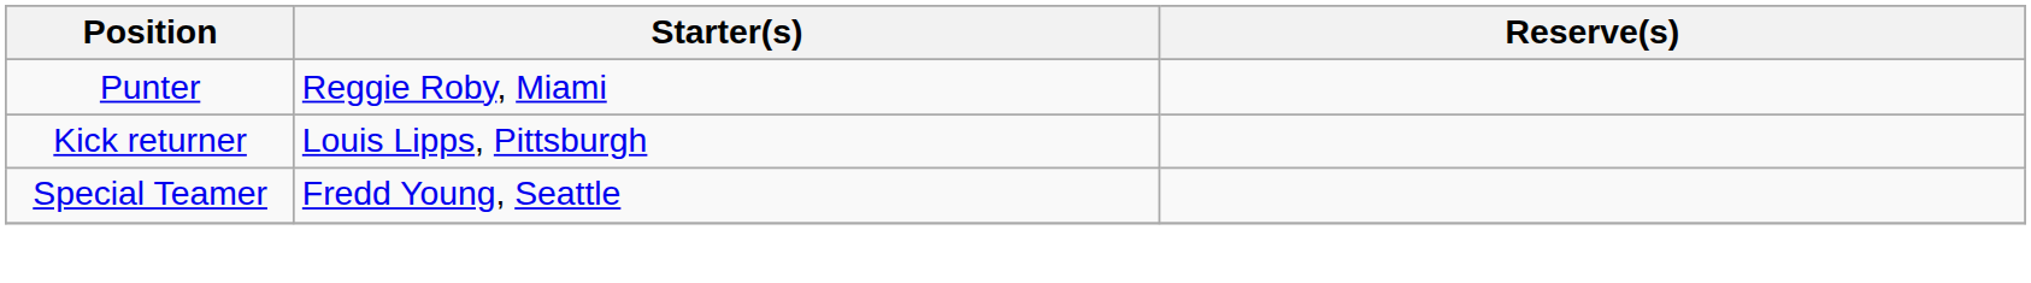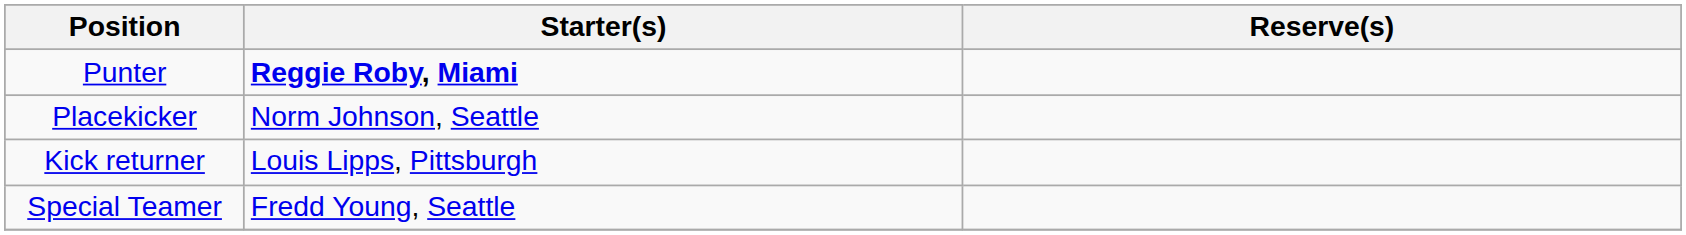 <table class="wikitable" width=75%>
 <tr>
 <th width=10%>Position</th>
 <th width=30%>Starter(s)</th>
 <th width=30%>Reserve(s)</th>
 </tr>
 <tr>
 <td align=center><a href='#'>Punter</a></td>
-<td> <a href='#'>Reggie Roby</a>, <a href='#'>Miami</a></td>
+<td><strong> <a href='#'>Reggie Roby</a>, <a href='#'>Miami</a></strong></td>
+<td></td>
+</tr>
+<tr>
+<td align=center><a href='#'>Placekicker</a></td>
+<td> <a href='#'>Norm Johnson</a>, <a href='#'>Seattle</a></td>
 <td></td>
 </tr>
 <tr>
 <td align=center><a href='#'>Kick returner</a></td>
 <td> <a href='#'>Louis Lipps</a>, <a href='#'>Pittsburgh</a></td>
 <td></td>
 </tr>
 <tr>
 <td align=center><a href='#'>Special Teamer</a></td>
 <td> <a href='#'>Fredd Young</a>, <a href='#'>Seattle</a></td>
 <td></td>
 </tr>
 <tr>
 </tr>
 </table>
